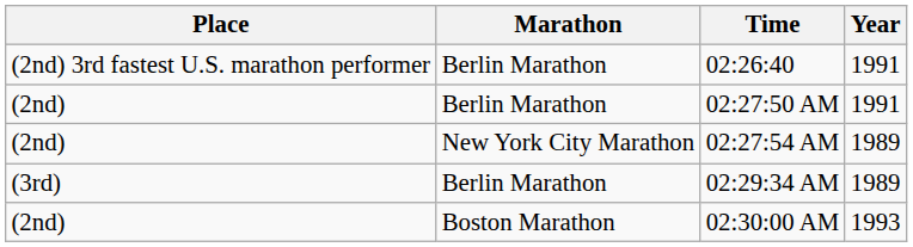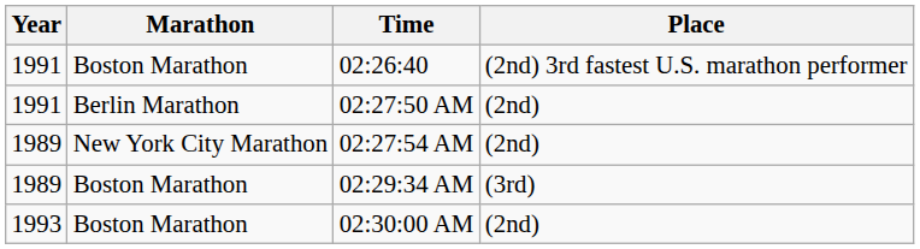 <table class="wikitable sortable">
 <tr>
-<th>Place</th>
+<th>Year</th>
 <th>Marathon</th>
 <th>Time</th>
-<th>Year</th>
+<th>Place</th>
 </tr>
 <tr>
+<td>1991</td>
+<td>Boston Marathon</td>
+<td>02:26:40</td>
 <td>(2nd) 3rd fastest U.S. marathon performer</td>
-<td>Berlin Marathon</td>
-<td>02:26:40</td>
-<td>1991</td>
 </tr>
 <tr>
-<td>(2nd)</td>
+<td>1991</td>
 <td>Berlin Marathon</td>
 <td>02:27:50 AM</td>
-<td>1991</td>
+<td>(2nd)</td>
 </tr>
 <tr>
-<td>(2nd)</td>
+<td>1989</td>
 <td>New York City Marathon</td>
 <td>02:27:54 AM</td>
-<td>1989</td>
+<td>(2nd)</td>
 </tr>
 <tr>
+<td>1989</td>
+<td>Boston Marathon</td>
+<td>02:29:34 AM</td>
 <td>(3rd)</td>
-<td>Berlin Marathon</td>
-<td>02:29:34 AM</td>
-<td>1989</td>
 </tr>
 <tr>
-<td>(2nd)</td>
+<td>1993</td>
 <td>Boston Marathon</td>
 <td>02:30:00 AM</td>
-<td>1993</td>
+<td>(2nd)</td>
 </tr>
 </table>
